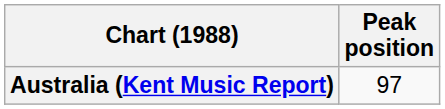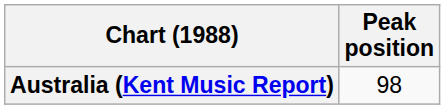 <table class="wikitable plainrowheaders" style="text-align:center">
 <tr>
 <th scope="col">Chart (1988)</th>
 <th scope="col">Peak<br>position</th>
 </tr>
 <tr>
 <th scope="row">Australia (<a href='#'>Kent Music Report</a>)</th>
-<td>97</td>
+<td>98</td>
 </tr>
 </table>
